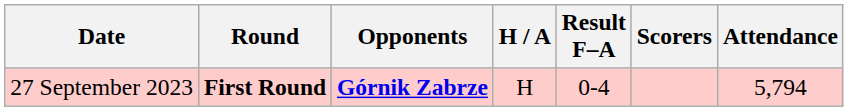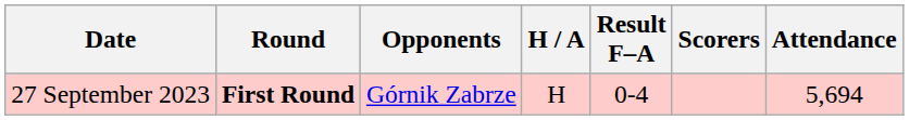 <table class="wikitable" style="text-align:center">
 <tr>
 <th>Date</th>
 <th>Round</th>
 <th>Opponents</th>
 <th>H / A</th>
 <th>Result<br>F–A</th>
 <th>Scorers</th>
 <th>Attendance</th>
 </tr>
 <tr bgcolor="#ffcccc">
 <td>27 September 2023</td>
 <td><strong>First Round</strong></td>
-<td><strong><a href='#'>Górnik Zabrze</a></strong></td>
+<td><a href='#'>Górnik Zabrze</a></td>
 <td>H</td>
 <td>0-4</td>
 <td></td>
-<td>5,794</td>
+<td>5,694</td>
 </tr>
 </table>
